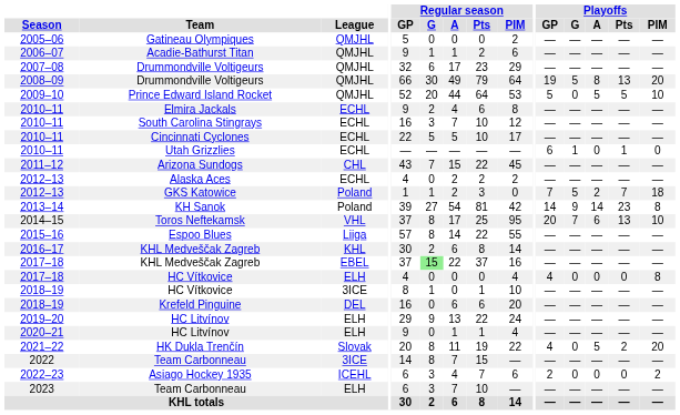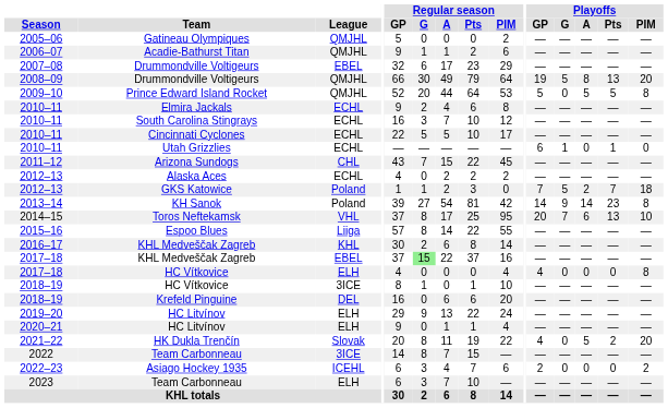 <table border="0" cellpadding="1" cellspacing="0" style="text-align:center; width:60em">
 <tr bgcolor="#e0e0e0">
 <th colspan="3" bgcolor="#ffffff"></th>
 <th rowspan="99" bgcolor="#ffffff"></th>
 <th colspan="5"><a href='#'>Regular season</a></th>
 <th rowspan="99" bgcolor="#ffffff"></th>
 <th colspan="5"><a href='#'>Playoffs</a></th>
 </tr>
 <tr bgcolor="#e0e0e0">
 <th><a href='#'>Season</a></th>
 <th>Team</th>
 <th>League</th>
 <th>GP</th>
 <th><a href='#'>G</a></th>
 <th><a href='#'>A</a></th>
 <th><a href='#'>Pts</a></th>
 <th><a href='#'>PIM</a></th>
 <th>GP</th>
 <th>G</th>
 <th>A</th>
 <th>Pts</th>
 <th>PIM</th>
 </tr>
 <tr>
 <td><a href='#'>2005–06</a></td>
 <td><a href='#'>Gatineau Olympiques</a></td>
 <td><a href='#'>QMJHL</a></td>
 <td>5</td>
 <td>0</td>
 <td>0</td>
 <td>0</td>
 <td>2</td>
 <td>—</td>
 <td>—</td>
 <td>—</td>
 <td>—</td>
 <td>—</td>
 </tr>
 <tr style="background:#f0f0f0;">
 <td><a href='#'>2006–07</a></td>
 <td><a href='#'>Acadie-Bathurst Titan</a></td>
 <td>QMJHL</td>
 <td>9</td>
 <td>1</td>
 <td>1</td>
 <td>2</td>
 <td>6</td>
 <td>—</td>
 <td>—</td>
 <td>—</td>
 <td>—</td>
 <td>—</td>
 </tr>
 <tr>
 <td><a href='#'>2007–08</a></td>
 <td><a href='#'>Drummondville Voltigeurs</a></td>
-<td>QMJHL</td>
+<td><a href='#'>EBEL</a></td>
 <td>32</td>
 <td>6</td>
 <td>17</td>
 <td>23</td>
 <td>29</td>
 <td>—</td>
 <td>—</td>
 <td>—</td>
 <td>—</td>
 <td>—</td>
 </tr>
 <tr style="background:#f0f0f0;">
 <td><a href='#'>2008–09</a></td>
 <td>Drummondville Voltigeurs</td>
 <td>QMJHL</td>
 <td>66</td>
 <td>30</td>
 <td>49</td>
 <td>79</td>
 <td>64</td>
 <td>19</td>
 <td>5</td>
 <td>8</td>
 <td>13</td>
 <td>20</td>
 </tr>
 <tr>
 <td><a href='#'>2009–10</a></td>
 <td><a href='#'>Prince Edward Island Rocket</a></td>
 <td>QMJHL</td>
 <td>52</td>
 <td>20</td>
 <td>44</td>
 <td>64</td>
 <td>53</td>
 <td>5</td>
 <td>0</td>
 <td>5</td>
 <td>5</td>
-<td>10</td>
+<td>8</td>
 </tr>
 <tr style="background:#f0f0f0;">
 <td><a href='#'>2010–11</a></td>
 <td><a href='#'>Elmira Jackals</a></td>
 <td><a href='#'>ECHL</a></td>
 <td>9</td>
 <td>2</td>
 <td>4</td>
 <td>6</td>
 <td>8</td>
 <td>—</td>
 <td>—</td>
 <td>—</td>
 <td>—</td>
 <td>—</td>
 </tr>
 <tr>
 <td><a href='#'>2010–11</a></td>
 <td><a href='#'>South Carolina Stingrays</a></td>
 <td>ECHL</td>
 <td>16</td>
 <td>3</td>
 <td>7</td>
 <td>10</td>
 <td>12</td>
 <td>—</td>
 <td>—</td>
 <td>—</td>
 <td>—</td>
 <td>—</td>
 </tr>
 <tr style="background:#f0f0f0;">
 <td><a href='#'>2010–11</a></td>
 <td><a href='#'>Cincinnati Cyclones</a></td>
 <td>ECHL</td>
 <td>22</td>
 <td>5</td>
 <td>5</td>
 <td>10</td>
 <td>17</td>
 <td>—</td>
 <td>—</td>
 <td>—</td>
 <td>—</td>
 <td>—</td>
 </tr>
 <tr>
 <td><a href='#'>2010–11</a></td>
 <td><a href='#'>Utah Grizzlies</a></td>
 <td>ECHL</td>
 <td>—</td>
 <td>—</td>
 <td>—</td>
 <td>—</td>
 <td>—</td>
 <td>6</td>
 <td>1</td>
 <td>0</td>
 <td>1</td>
 <td>0</td>
 </tr>
 <tr style="background:#f0f0f0;">
 <td><a href='#'>2011–12</a></td>
 <td><a href='#'>Arizona Sundogs</a></td>
 <td><a href='#'>CHL</a></td>
 <td>43</td>
 <td>7</td>
 <td>15</td>
 <td>22</td>
 <td>45</td>
 <td>—</td>
 <td>—</td>
 <td>—</td>
 <td>—</td>
 <td>—</td>
 </tr>
 <tr>
 <td><a href='#'>2012–13</a></td>
 <td><a href='#'>Alaska Aces</a></td>
 <td>ECHL</td>
 <td>4</td>
 <td>0</td>
 <td>2</td>
 <td>2</td>
 <td>2</td>
 <td>—</td>
 <td>—</td>
 <td>—</td>
 <td>—</td>
 <td>—</td>
 </tr>
 <tr style="background:#f0f0f0;">
 <td><a href='#'>2012–13</a></td>
 <td><a href='#'>GKS Katowice</a></td>
 <td><a href='#'>Poland</a></td>
 <td>1</td>
 <td>1</td>
 <td>2</td>
 <td>3</td>
 <td>0</td>
 <td>7</td>
 <td>5</td>
 <td>2</td>
 <td>7</td>
 <td>18</td>
 </tr>
 <tr>
 <td><a href='#'>2013–14</a></td>
 <td><a href='#'>KH Sanok</a></td>
 <td>Poland</td>
 <td>39</td>
 <td>27</td>
 <td>54</td>
 <td>81</td>
 <td>42</td>
 <td>14</td>
 <td>9</td>
 <td>14</td>
 <td>23</td>
 <td>8</td>
 </tr>
 <tr style="background:#f0f0f0;">
 <td 2014–15 VHL season>2014–15</td>
 <td><a href='#'>Toros Neftekamsk</a></td>
 <td><a href='#'>VHL</a></td>
 <td>37</td>
 <td>8</td>
 <td>17</td>
 <td>25</td>
 <td>95</td>
 <td>20</td>
 <td>7</td>
 <td>6</td>
 <td>13</td>
 <td>10</td>
 </tr>
 <tr>
 <td><a href='#'>2015–16</a></td>
 <td><a href='#'>Espoo Blues</a></td>
 <td><a href='#'>Liiga</a></td>
 <td>57</td>
 <td>8</td>
 <td>14</td>
 <td>22</td>
 <td>55</td>
 <td>—</td>
 <td>—</td>
 <td>—</td>
 <td>—</td>
 <td>—</td>
 </tr>
 <tr style="background:#f0f0f0;">
 <td><a href='#'>2016–17</a></td>
 <td><a href='#'>KHL Medveščak Zagreb</a></td>
 <td><a href='#'>KHL</a></td>
 <td>30</td>
 <td>2</td>
 <td>6</td>
 <td>8</td>
 <td>14</td>
 <td>—</td>
 <td>—</td>
 <td>—</td>
 <td>—</td>
 <td>—</td>
 </tr>
 <tr>
 <td><a href='#'>2017–18</a></td>
 <td>KHL Medveščak Zagreb</td>
 <td><a href='#'>EBEL</a></td>
 <td>37</td>
 <td style="background: lightgreen;">15</td>
 <td>22</td>
 <td>37</td>
 <td>16</td>
 <td>—</td>
 <td>—</td>
 <td>—</td>
 <td>—</td>
 <td>—</td>
 </tr>
 <tr style="background:#f0f0f0;">
 <td><a href='#'>2017–18</a></td>
 <td><a href='#'>HC Vítkovice</a></td>
 <td><a href='#'>ELH</a></td>
 <td>4</td>
 <td>0</td>
 <td>0</td>
 <td>0</td>
 <td>4</td>
 <td>4</td>
 <td>0</td>
 <td>0</td>
 <td>0</td>
 <td>8</td>
 </tr>
 <tr>
 <td><a href='#'>2018–19</a></td>
 <td>HC Vítkovice</td>
 <td>3ICE</td>
 <td>8</td>
 <td>1</td>
 <td>0</td>
 <td>1</td>
 <td>10</td>
 <td>—</td>
 <td>—</td>
 <td>—</td>
 <td>—</td>
 <td>—</td>
 </tr>
 <tr style="background:#f0f0f0;">
 <td><a href='#'>2018–19</a></td>
 <td><a href='#'>Krefeld Pinguine</a></td>
 <td><a href='#'>DEL</a></td>
 <td>16</td>
 <td>0</td>
 <td>6</td>
 <td>6</td>
 <td>20</td>
 <td>—</td>
 <td>—</td>
 <td>—</td>
 <td>—</td>
 <td>—</td>
 </tr>
 <tr>
 <td><a href='#'>2019–20</a></td>
 <td><a href='#'>HC Litvínov</a></td>
 <td>ELH</td>
 <td>29</td>
 <td>9</td>
 <td>13</td>
 <td>22</td>
 <td>24</td>
 <td>—</td>
 <td>—</td>
 <td>—</td>
 <td>—</td>
 <td>—</td>
 </tr>
 <tr style="background:#f0f0f0;">
 <td><a href='#'>2020–21</a></td>
 <td>HC Litvínov</td>
 <td>ELH</td>
 <td>9</td>
 <td>0</td>
 <td>1</td>
 <td>1</td>
 <td>4</td>
 <td>—</td>
 <td>—</td>
 <td>—</td>
 <td>—</td>
 <td>—</td>
 </tr>
 <tr>
 <td><a href='#'>2021–22</a></td>
 <td><a href='#'>HK Dukla Trenčín</a></td>
 <td><a href='#'>Slovak</a></td>
 <td>20</td>
 <td>8</td>
 <td>11</td>
 <td>19</td>
 <td>22</td>
 <td>4</td>
 <td>0</td>
 <td>5</td>
 <td>2</td>
 <td>20</td>
 </tr>
 <tr style="background:#f0f0f0;">
 <td>2022</td>
 <td><a href='#'>Team Carbonneau</a></td>
 <td><a href='#'>3ICE</a></td>
 <td>14</td>
 <td>8</td>
 <td>7</td>
 <td>15</td>
 <td>—</td>
 <td>—</td>
 <td>—</td>
 <td>—</td>
 <td>—</td>
 <td>—</td>
 </tr>
 <tr>
 <td><a href='#'>2022–23</a></td>
 <td><a href='#'>Asiago Hockey 1935</a></td>
 <td><a href='#'>ICEHL</a></td>
 <td>6</td>
 <td>3</td>
 <td>4</td>
 <td>7</td>
 <td>6</td>
 <td>2</td>
 <td>0</td>
 <td>0</td>
 <td>0</td>
 <td>2</td>
 </tr>
 <tr style="background:#f0f0f0;">
 <td>2023</td>
 <td>Team Carbonneau</td>
 <td>ELH</td>
 <td>6</td>
 <td>3</td>
 <td>7</td>
 <td>10</td>
 <td>—</td>
 <td>—</td>
 <td>—</td>
 <td>—</td>
 <td>—</td>
 <td>—</td>
 </tr>
 <tr style="background:#e0e0e0;">
 <th colspan="3">KHL totals</th>
 <th>30</th>
 <th>2</th>
 <th>6</th>
 <th>8</th>
 <th>14</th>
 <th>—</th>
 <th>—</th>
 <th>—</th>
 <th>—</th>
 <th>—</th>
 </tr>
 </table>
